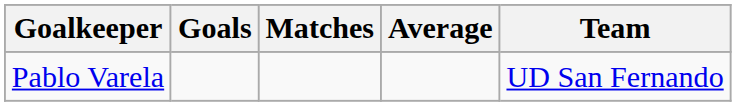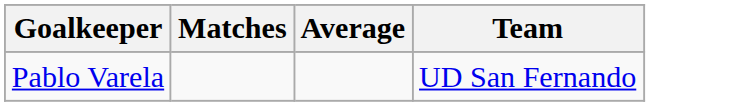 <table class="wikitable sortable" class="wikitable">
 <tr style="background:#ccc; text-align:center;">
 <th>Goalkeeper</th>
-<th>Goals</th>
 <th>Matches</th>
 <th>Average</th>
 <th>Team</th>
 </tr>
 <tr>
 <td> <a href='#'>Pablo Varela</a></td>
 <td></td>
 <td></td>
-<td></td>
 <td><a href='#'>UD San Fernando</a></td>
 </tr>
 </table>
